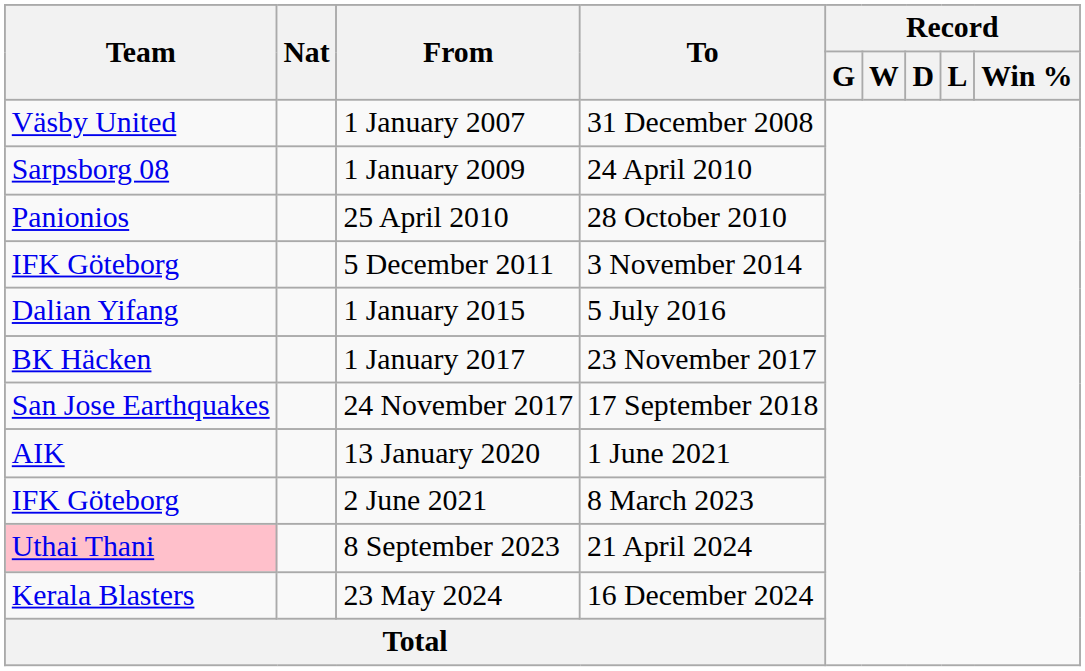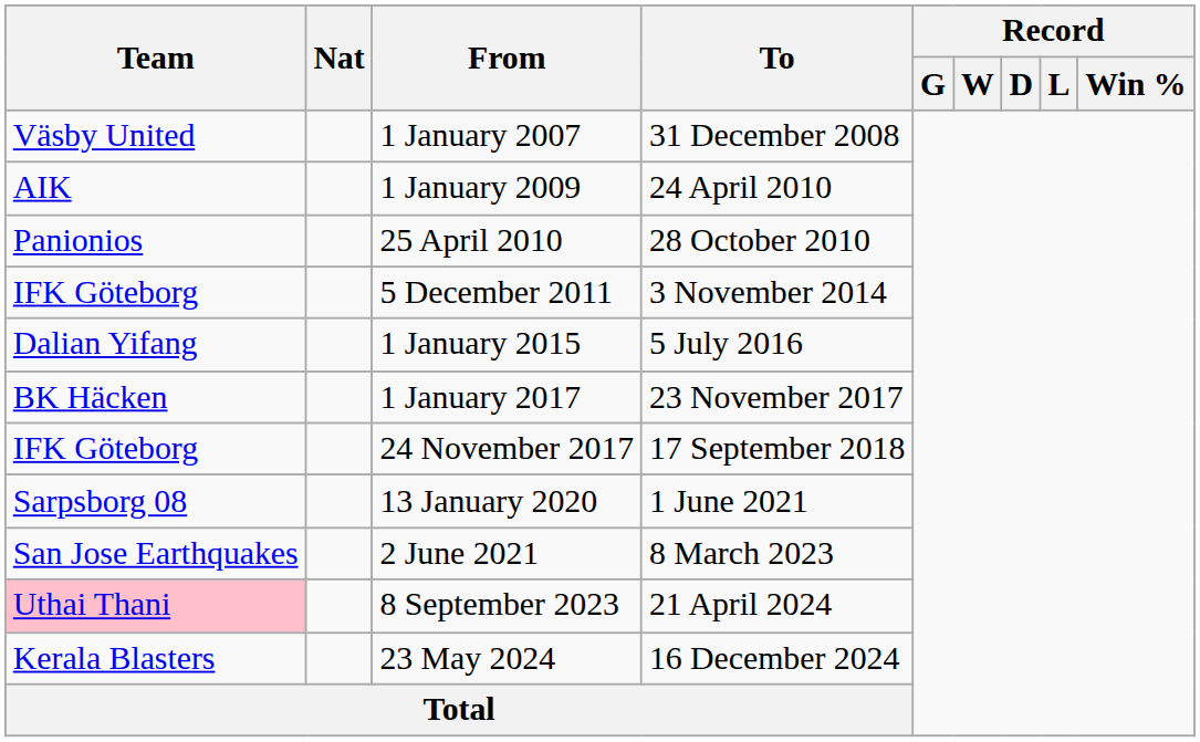 <table class="wikitable" style="text-align: center;">
 <tr>
 <th rowspan="2">Team</th>
 <th rowspan="2">Nat</th>
 <th rowspan="2">From</th>
 <th rowspan="2">To</th>
 <th colspan="5">Record</th>
 </tr>
 <tr>
 <th>G</th>
 <th>W</th>
 <th>D</th>
 <th>L</th>
 <th>Win %</th>
 </tr>
 <tr>
 <td align=left><a href='#'>Väsby United</a></td>
 <td align="left"></td>
 <td align=left>1 January 2007</td>
 <td align=left>31 December 2008<br></td>
 </tr>
 <tr>
-<td align=left><a href='#'>Sarpsborg 08</a></td>
+<td align=left><a href='#'>AIK</a></td>
 <td align="left"></td>
 <td align=left>1 January 2009</td>
 <td align=left>24 April 2010<br></td>
 </tr>
 <tr>
 <td align=left><a href='#'>Panionios</a></td>
 <td align="left"></td>
 <td align=left>25 April 2010</td>
 <td align=left>28 October 2010<br></td>
 </tr>
 <tr>
 <td align=left><a href='#'>IFK Göteborg</a></td>
 <td align="left"></td>
 <td align=left>5 December 2011</td>
 <td align=left>3 November 2014<br></td>
 </tr>
 <tr>
 <td align=left><a href='#'>Dalian Yifang</a></td>
 <td align="left"></td>
 <td align=left>1 January 2015</td>
 <td align=left>5 July 2016<br></td>
 </tr>
 <tr>
 <td align=left><a href='#'>BK Häcken</a></td>
 <td align="left"></td>
 <td align=left>1 January 2017</td>
 <td align=left>23 November 2017<br></td>
 </tr>
 <tr>
-<td align=left><a href='#'>San Jose Earthquakes</a></td>
+<td align=left><a href='#'>IFK Göteborg</a></td>
 <td align="left"></td>
 <td align=left>24 November 2017</td>
 <td align=left>17 September 2018<br></td>
 </tr>
 <tr>
-<td align=left><a href='#'>AIK</a></td>
+<td align=left><a href='#'>Sarpsborg 08</a></td>
 <td align="left"></td>
 <td align="left">13 January 2020</td>
 <td align=left>1 June 2021<br></td>
 </tr>
 <tr>
-<td align=left><a href='#'>IFK Göteborg</a></td>
+<td align=left><a href='#'>San Jose Earthquakes</a></td>
 <td align="left"></td>
 <td align=left>2 June 2021</td>
 <td align=left>8 March 2023<br></td>
 </tr>
 <tr>
 <td align=left style="background: pink;"><a href='#'>Uthai Thani</a></td>
 <td align="left"></td>
 <td align=left>8 September 2023</td>
 <td align=left>21 April 2024<br></td>
 </tr>
 <tr>
 <td align=left><a href='#'>Kerala Blasters</a></td>
 <td align="left"></td>
 <td align=left>23 May 2024</td>
 <td align=left>16 December 2024<br></td>
 </tr>
 <tr>
 <th colspan="4">Total<br></th>
 </tr>
 </table>
